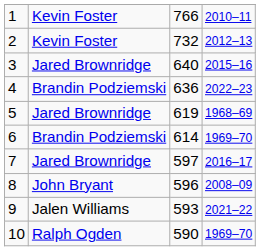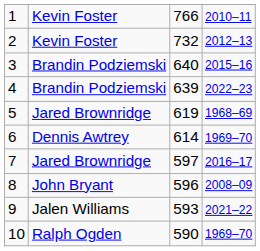 <table class="wikitable">
 <tr>
 </tr>
 <tr>
 <td>1</td>
 <td><a href='#'>Kevin Foster</a></td>
 <td>766</td>
 <td style="font-size:80%;"><a href='#'>2010–11</a></td>
 </tr>
 <tr>
 <td>2</td>
 <td><a href='#'>Kevin Foster</a></td>
 <td>732</td>
 <td style="font-size:80%;"><a href='#'>2012–13</a></td>
 </tr>
 <tr>
 <td>3</td>
-<td><a href='#'>Jared Brownridge</a></td>
+<td><a href='#'>Brandin Podziemski</a></td>
 <td>640</td>
 <td style="font-size:80%;"><a href='#'>2015–16</a></td>
 </tr>
 <tr>
 <td>4</td>
 <td><a href='#'>Brandin Podziemski</a></td>
-<td>636</td>
+<td>639</td>
 <td style="font-size:80%;"><a href='#'>2022–23</a></td>
 </tr>
 <tr>
 <td>5</td>
 <td><a href='#'>Jared Brownridge</a></td>
 <td>619</td>
 <td style="font-size:80%;"><a href='#'>1968–69</a></td>
 </tr>
 <tr>
 <td>6</td>
-<td><a href='#'>Brandin Podziemski</a></td>
+<td><a href='#'>Dennis Awtrey</a></td>
 <td>614</td>
 <td style="font-size:80%;"><a href='#'>1969–70</a></td>
 </tr>
 <tr>
 <td>7</td>
 <td><a href='#'>Jared Brownridge</a></td>
 <td>597</td>
 <td style="font-size:80%;"><a href='#'>2016–17</a></td>
 </tr>
 <tr>
 <td>8</td>
 <td><a href='#'>John Bryant</a></td>
 <td>596</td>
 <td style="font-size:80%;"><a href='#'>2008–09</a></td>
 </tr>
 <tr>
 <td>9</td>
 <td>Jalen Williams</td>
 <td>593</td>
 <td style="font-size:80%;"><a href='#'>2021–22</a></td>
 </tr>
 <tr>
 <td>10</td>
 <td><a href='#'>Ralph Ogden</a></td>
 <td>590</td>
 <td style="font-size:80%;"><a href='#'>1969–70</a></td>
 </tr>
 </table>
